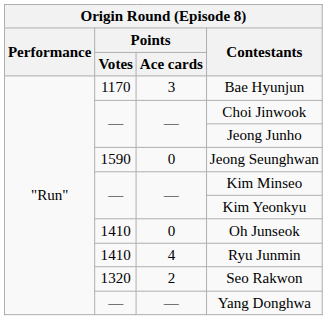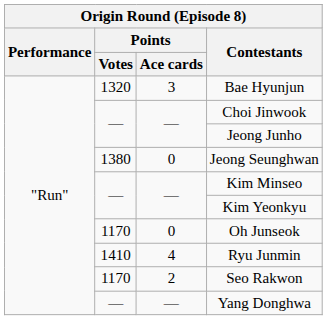 <table class="wikitable" style="text-align:center;">
 <tr>
 <th colspan="4">Origin Round (Episode 8)</th>
 </tr>
 <tr>
 <th rowspan="2">Performance</th>
 <th colspan="2">Points</th>
 <th rowspan="2">Contestants</th>
 </tr>
 <tr>
 <th>Votes</th>
 <th>Ace cards</th>
 </tr>
 <tr>
 <td rowspan="10 ">"Run"</td>
-<td>1170</td>
+<td>1320</td>
 <td>3</td>
 <td>Bae Hyunjun</td>
 </tr>
 <tr>
 <td rowspan="2">—</td>
 <td rowspan="2">—</td>
 <td>Choi Jinwook</td>
 </tr>
 <tr>
 <td>Jeong Junho</td>
 </tr>
 <tr>
-<td>1590</td>
+<td>1380</td>
 <td>0</td>
 <td>Jeong Seunghwan</td>
 </tr>
 <tr>
 <td rowspan="2">—</td>
 <td rowspan="2">—</td>
 <td>Kim Minseo</td>
 </tr>
 <tr>
 <td>Kim Yeonkyu</td>
 </tr>
 <tr>
-<td>1410</td>
+<td>1170</td>
 <td>0</td>
 <td>Oh Junseok</td>
 </tr>
 <tr>
 <td>1410</td>
 <td>4</td>
 <td>Ryu Junmin</td>
 </tr>
 <tr>
-<td>1320</td>
+<td>1170</td>
 <td>2</td>
 <td>Seo Rakwon</td>
 </tr>
 <tr>
 <td>—</td>
 <td>—</td>
 <td>Yang Donghwa</td>
 </tr>
 </table>
